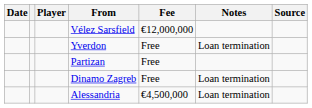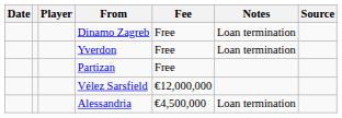 <table class="wikitable plainrowheaders sortable">
 <tr>
 <th scope="col">Date</th>
 <th></th>
 <th scope="col">Player</th>
 <th>From</th>
 <th style="width: 65px;">Fee</th>
 <th>Notes</th>
 <th scope="col">Source</th>
 </tr>
 <tr>
 <td></td>
 <td align="center"></td>
 <td></td>
-<td> <a href='#'>Vélez Sarsfield</a></td>
-<td>€12,000,000</td>
-<td></td>
+<td> <a href='#'>Dinamo Zagreb</a></td>
+<td>Free</td>
+<td>Loan termination</td>
 <td></td>
 </tr>
 <tr>
 <td></td>
 <td align="center"></td>
 <td></td>
 <td> <a href='#'>Yverdon</a></td>
 <td>Free</td>
 <td>Loan termination</td>
 <td></td>
 </tr>
 <tr>
 <td></td>
 <td align="center"></td>
 <td></td>
 <td> <a href='#'>Partizan</a></td>
 <td>Free</td>
 <td></td>
 <td></td>
 </tr>
 <tr>
 <td></td>
 <td align="center"></td>
 <td></td>
-<td> <a href='#'>Dinamo Zagreb</a></td>
-<td>Free</td>
-<td>Loan termination</td>
+<td> <a href='#'>Vélez Sarsfield</a></td>
+<td>€12,000,000</td>
+<td></td>
 <td></td>
 </tr>
 <tr>
 <td></td>
 <td align="center"></td>
 <td></td>
 <td> <a href='#'>Alessandria</a></td>
 <td>€4,500,000</td>
 <td>Loan termination</td>
 <td></td>
 </tr>
 </table>
